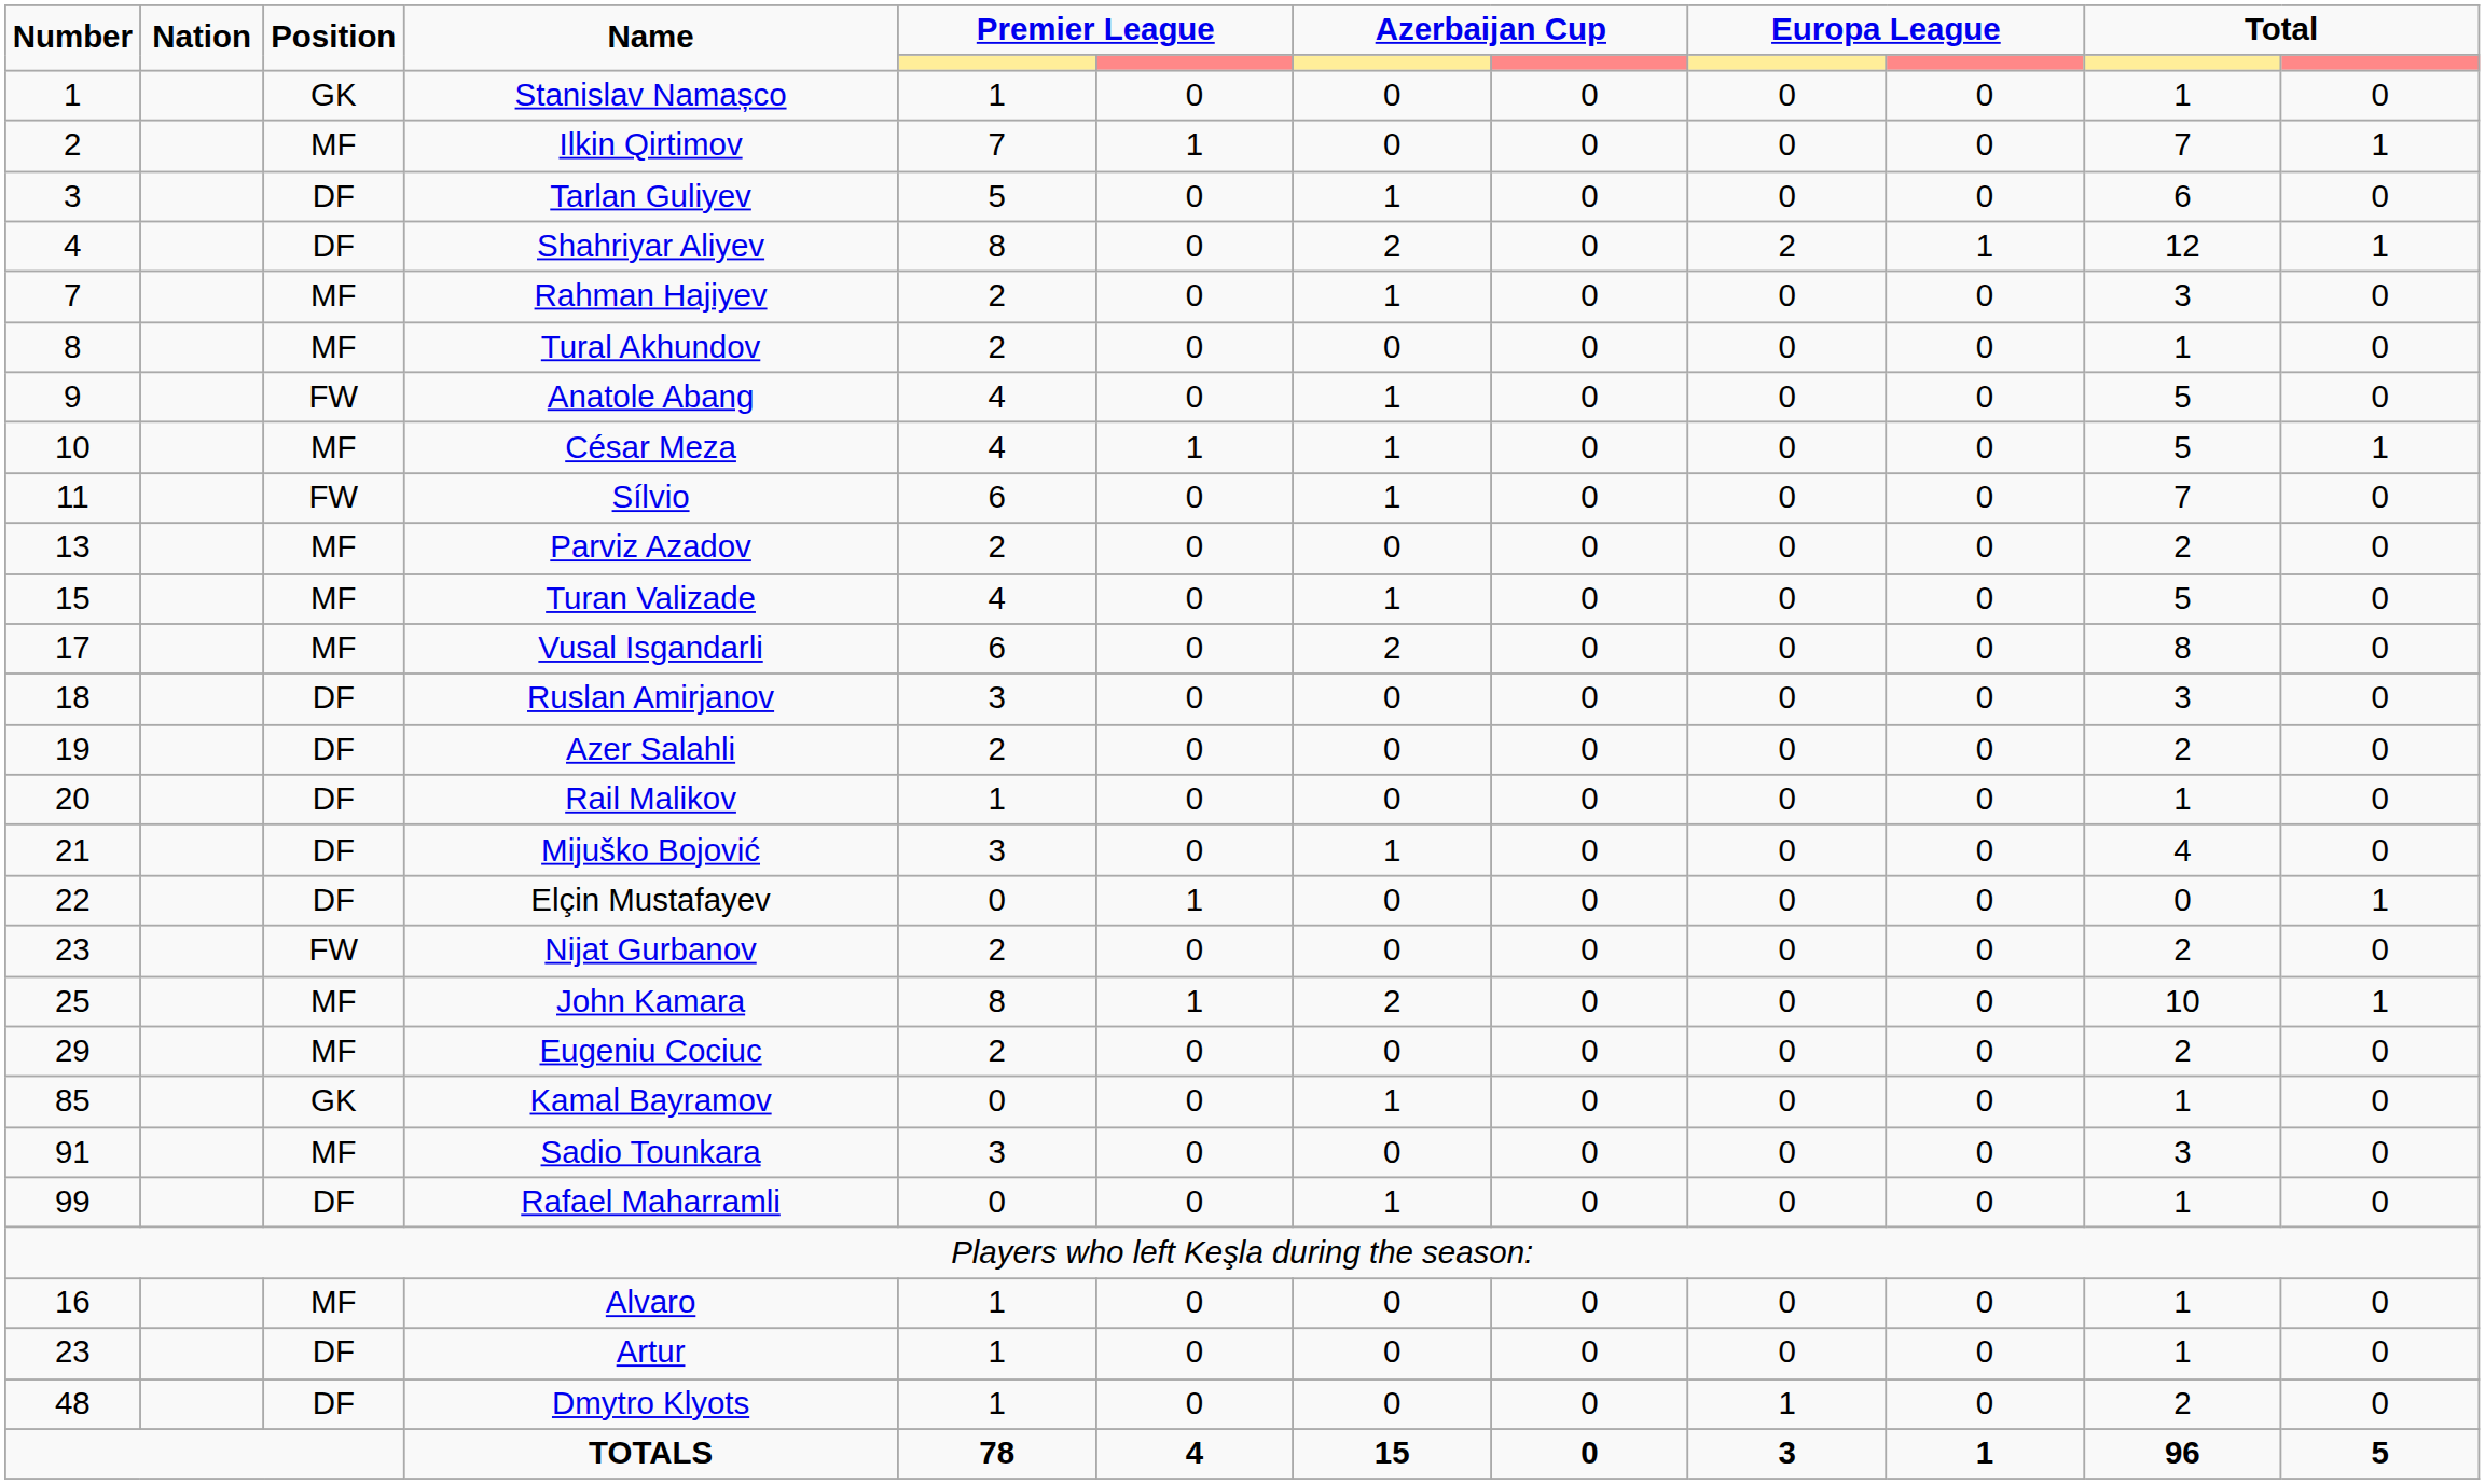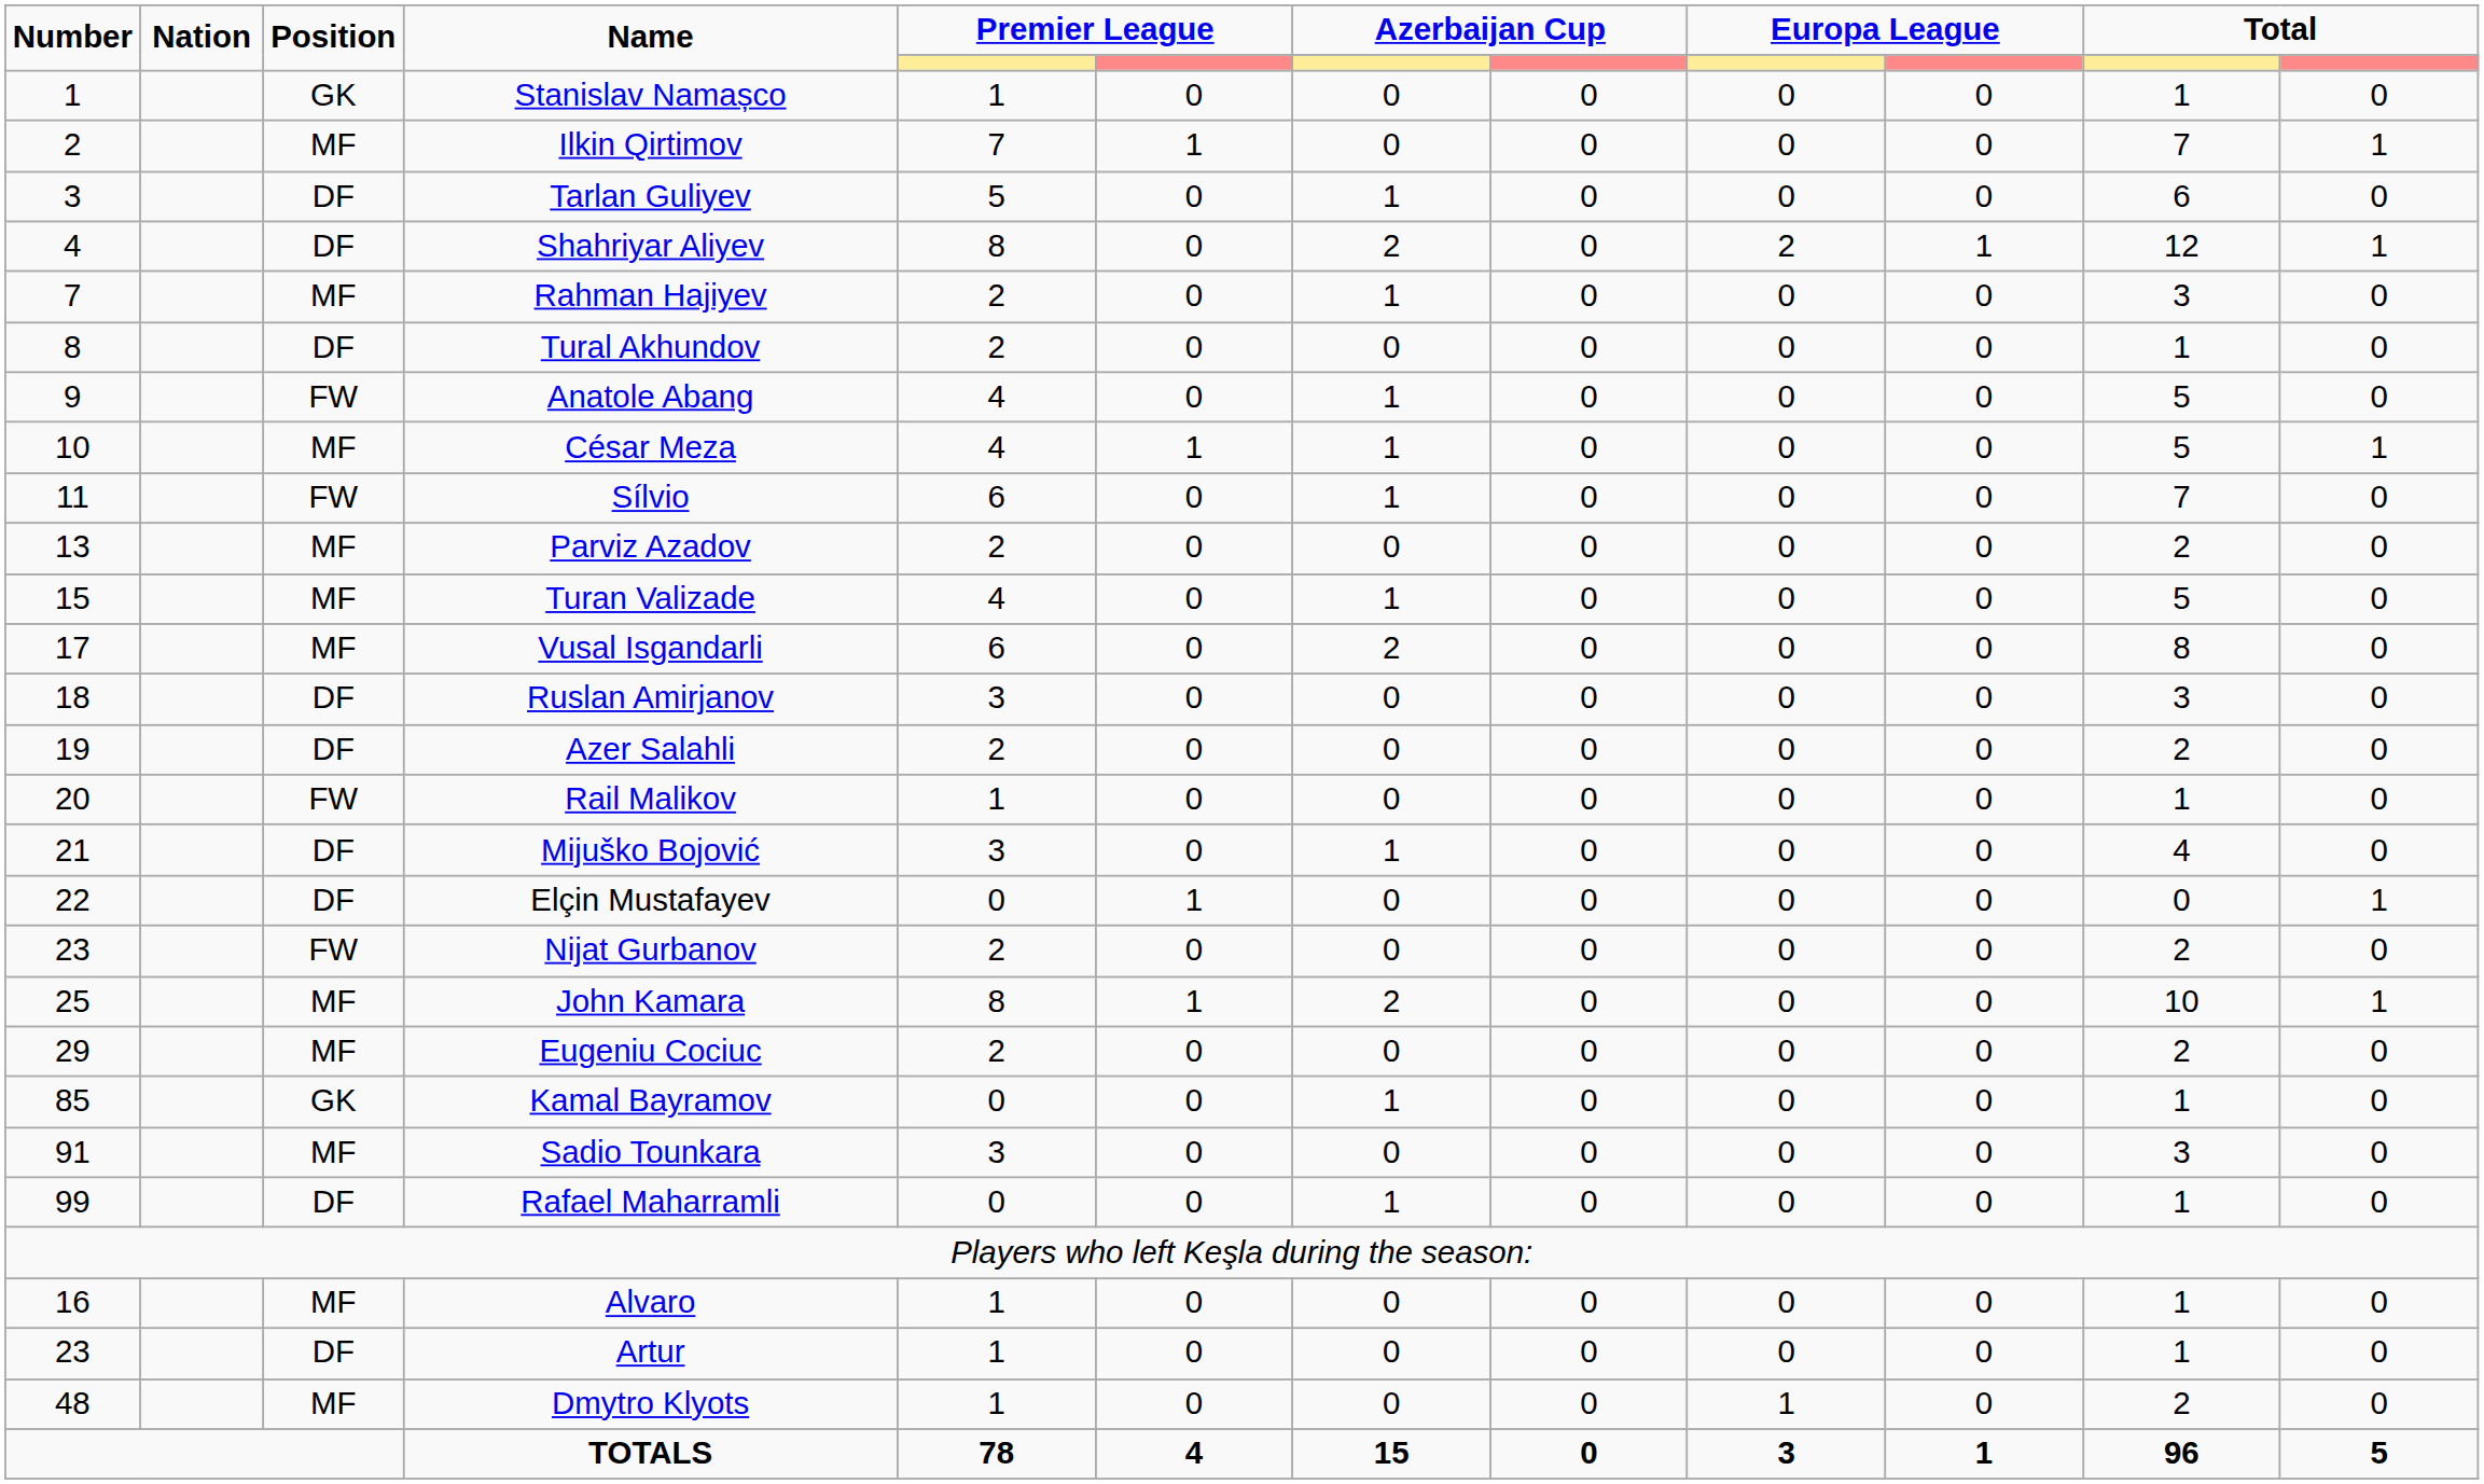 <table class="wikitable" style="text-align:center;">
 <tr>
 <td rowspan="2"  style="width:5%; text-align:center;"><strong>Number</strong></td>
 <td rowspan="2"  style="width:5%; text-align:center;"><strong>Nation</strong></td>
 <td rowspan="2"  style="width:5%; text-align:center;"><strong>Position</strong></td>
 <td rowspan="2"  style="width:20%; text-align:center;"><strong>Name</strong></td>
 <td colspan="2" style="text-align:center;"><strong><a href='#'>Premier League</a></strong></td>
 <td colspan="2" style="text-align:center;"><strong><a href='#'>Azerbaijan Cup</a></strong></td>
 <td colspan="2" style="text-align:center;"><strong><a href='#'>Europa League</a></strong></td>
 <td colspan="2" style="text-align:center;"><strong>Total</strong></td>
 </tr>
 <tr>
 <th style="width:60px; background:#fe9;"></th>
 <th style="width:60px; background:#ff8888;"></th>
 <th style="width:60px; background:#fe9;"></th>
 <th style="width:60px; background:#ff8888;"></th>
 <th style="width:60px; background:#fe9;"></th>
 <th style="width:60px; background:#ff8888;"></th>
 <th style="width:60px; background:#fe9;"></th>
 <th style="width:60px; background:#ff8888;"></th>
 </tr>
 <tr>
 <td>1</td>
 <td></td>
 <td>GK</td>
 <td><a href='#'>Stanislav Namașco</a></td>
 <td>1</td>
 <td>0</td>
 <td>0</td>
 <td>0</td>
 <td>0</td>
 <td>0</td>
 <td>1</td>
 <td>0</td>
 </tr>
 <tr>
 <td>2</td>
 <td></td>
 <td>MF</td>
 <td><a href='#'>Ilkin Qirtimov</a></td>
 <td>7</td>
 <td>1</td>
 <td>0</td>
 <td>0</td>
 <td>0</td>
 <td>0</td>
 <td>7</td>
 <td>1</td>
 </tr>
 <tr>
 <td>3</td>
 <td></td>
 <td>DF</td>
 <td><a href='#'>Tarlan Guliyev</a></td>
 <td>5</td>
 <td>0</td>
 <td>1</td>
 <td>0</td>
 <td>0</td>
 <td>0</td>
 <td>6</td>
 <td>0</td>
 </tr>
 <tr>
 <td>4</td>
 <td></td>
 <td>DF</td>
 <td><a href='#'>Shahriyar Aliyev</a></td>
 <td>8</td>
 <td>0</td>
 <td>2</td>
 <td>0</td>
 <td>2</td>
 <td>1</td>
 <td>12</td>
 <td>1</td>
 </tr>
 <tr>
 <td>7</td>
 <td></td>
 <td>MF</td>
 <td><a href='#'>Rahman Hajiyev</a></td>
 <td>2</td>
 <td>0</td>
 <td>1</td>
 <td>0</td>
 <td>0</td>
 <td>0</td>
 <td>3</td>
 <td>0</td>
 </tr>
 <tr>
 <td>8</td>
 <td></td>
-<td>MF</td>
+<td>DF</td>
 <td><a href='#'>Tural Akhundov</a></td>
 <td>2</td>
 <td>0</td>
 <td>0</td>
 <td>0</td>
 <td>0</td>
 <td>0</td>
 <td>1</td>
 <td>0</td>
 </tr>
 <tr>
 <td>9</td>
 <td></td>
 <td>FW</td>
 <td><a href='#'>Anatole Abang</a></td>
 <td>4</td>
 <td>0</td>
 <td>1</td>
 <td>0</td>
 <td>0</td>
 <td>0</td>
 <td>5</td>
 <td>0</td>
 </tr>
 <tr>
 <td>10</td>
 <td></td>
 <td>MF</td>
 <td><a href='#'>César Meza</a></td>
 <td>4</td>
 <td>1</td>
 <td>1</td>
 <td>0</td>
 <td>0</td>
 <td>0</td>
 <td>5</td>
 <td>1</td>
 </tr>
 <tr>
 <td>11</td>
 <td></td>
 <td>FW</td>
 <td><a href='#'>Sílvio</a></td>
 <td>6</td>
 <td>0</td>
 <td>1</td>
 <td>0</td>
 <td>0</td>
 <td>0</td>
 <td>7</td>
 <td>0</td>
 </tr>
 <tr>
 <td>13</td>
 <td></td>
 <td>MF</td>
 <td><a href='#'>Parviz Azadov</a></td>
 <td>2</td>
 <td>0</td>
 <td>0</td>
 <td>0</td>
 <td>0</td>
 <td>0</td>
 <td>2</td>
 <td>0</td>
 </tr>
 <tr>
 <td>15</td>
 <td></td>
 <td>MF</td>
 <td><a href='#'>Turan Valizade</a></td>
 <td>4</td>
 <td>0</td>
 <td>1</td>
 <td>0</td>
 <td>0</td>
 <td>0</td>
 <td>5</td>
 <td>0</td>
 </tr>
 <tr>
 <td>17</td>
 <td></td>
 <td>MF</td>
 <td><a href='#'>Vusal Isgandarli</a></td>
 <td>6</td>
 <td>0</td>
 <td>2</td>
 <td>0</td>
 <td>0</td>
 <td>0</td>
 <td>8</td>
 <td>0</td>
 </tr>
 <tr>
 <td>18</td>
 <td></td>
 <td>DF</td>
 <td><a href='#'>Ruslan Amirjanov</a></td>
 <td>3</td>
 <td>0</td>
 <td>0</td>
 <td>0</td>
 <td>0</td>
 <td>0</td>
 <td>3</td>
 <td>0</td>
 </tr>
 <tr>
 <td>19</td>
 <td></td>
 <td>DF</td>
 <td><a href='#'>Azer Salahli</a></td>
 <td>2</td>
 <td>0</td>
 <td>0</td>
 <td>0</td>
 <td>0</td>
 <td>0</td>
 <td>2</td>
 <td>0</td>
 </tr>
 <tr>
 <td>20</td>
 <td></td>
-<td>DF</td>
+<td>FW</td>
 <td><a href='#'>Rail Malikov</a></td>
 <td>1</td>
 <td>0</td>
 <td>0</td>
 <td>0</td>
 <td>0</td>
 <td>0</td>
 <td>1</td>
 <td>0</td>
 </tr>
 <tr>
 <td>21</td>
 <td></td>
 <td>DF</td>
 <td><a href='#'>Mijuško Bojović</a></td>
 <td>3</td>
 <td>0</td>
 <td>1</td>
 <td>0</td>
 <td>0</td>
 <td>0</td>
 <td>4</td>
 <td>0</td>
 </tr>
 <tr>
 <td>22</td>
 <td></td>
 <td>DF</td>
 <td>Elçin Mustafayev</td>
 <td>0</td>
 <td>1</td>
 <td>0</td>
 <td>0</td>
 <td>0</td>
 <td>0</td>
 <td>0</td>
 <td>1</td>
 </tr>
 <tr>
 <td>23</td>
 <td></td>
 <td>FW</td>
 <td><a href='#'>Nijat Gurbanov</a></td>
 <td>2</td>
 <td>0</td>
 <td>0</td>
 <td>0</td>
 <td>0</td>
 <td>0</td>
 <td>2</td>
 <td>0</td>
 </tr>
 <tr>
 <td>25</td>
 <td></td>
 <td>MF</td>
 <td><a href='#'>John Kamara</a></td>
 <td>8</td>
 <td>1</td>
 <td>2</td>
 <td>0</td>
 <td>0</td>
 <td>0</td>
 <td>10</td>
 <td>1</td>
 </tr>
 <tr>
 <td>29</td>
 <td></td>
 <td>MF</td>
 <td><a href='#'>Eugeniu Cociuc</a></td>
 <td>2</td>
 <td>0</td>
 <td>0</td>
 <td>0</td>
 <td>0</td>
 <td>0</td>
 <td>2</td>
 <td>0</td>
 </tr>
 <tr>
 <td>85</td>
 <td></td>
 <td>GK</td>
 <td><a href='#'>Kamal Bayramov</a></td>
 <td>0</td>
 <td>0</td>
 <td>1</td>
 <td>0</td>
 <td>0</td>
 <td>0</td>
 <td>1</td>
 <td>0</td>
 </tr>
 <tr>
 <td>91</td>
 <td></td>
 <td>MF</td>
 <td><a href='#'>Sadio Tounkara</a></td>
 <td>3</td>
 <td>0</td>
 <td>0</td>
 <td>0</td>
 <td>0</td>
 <td>0</td>
 <td>3</td>
 <td>0</td>
 </tr>
 <tr>
 <td>99</td>
 <td></td>
 <td>DF</td>
 <td><a href='#'>Rafael Maharramli</a></td>
 <td>0</td>
 <td>0</td>
 <td>1</td>
 <td>0</td>
 <td>0</td>
 <td>0</td>
 <td>1</td>
 <td>0</td>
 </tr>
 <tr>
 <td colspan="14"><em>Players who left Keşla during the season:</em></td>
 </tr>
 <tr>
 <td>16</td>
 <td></td>
 <td>MF</td>
 <td><a href='#'>Alvaro</a></td>
 <td>1</td>
 <td>0</td>
 <td>0</td>
 <td>0</td>
 <td>0</td>
 <td>0</td>
 <td>1</td>
 <td>0</td>
 </tr>
 <tr>
 <td>23</td>
 <td></td>
 <td>DF</td>
 <td><a href='#'>Artur</a></td>
 <td>1</td>
 <td>0</td>
 <td>0</td>
 <td>0</td>
 <td>0</td>
 <td>0</td>
 <td>1</td>
 <td>0</td>
 </tr>
 <tr>
 <td>48</td>
 <td></td>
-<td>DF</td>
+<td>MF</td>
 <td><a href='#'>Dmytro Klyots</a></td>
 <td>1</td>
 <td>0</td>
 <td>0</td>
 <td>0</td>
 <td>1</td>
 <td>0</td>
 <td>2</td>
 <td>0</td>
 </tr>
 <tr>
 <td colspan="3"></td>
 <td><strong>TOTALS</strong></td>
 <td><strong>78</strong></td>
 <td><strong>4</strong></td>
 <td><strong>15</strong></td>
 <td><strong>0</strong></td>
 <td><strong>3</strong></td>
 <td><strong>1</strong></td>
 <td><strong>96</strong></td>
 <td><strong>5</strong></td>
 </tr>
 </table>
